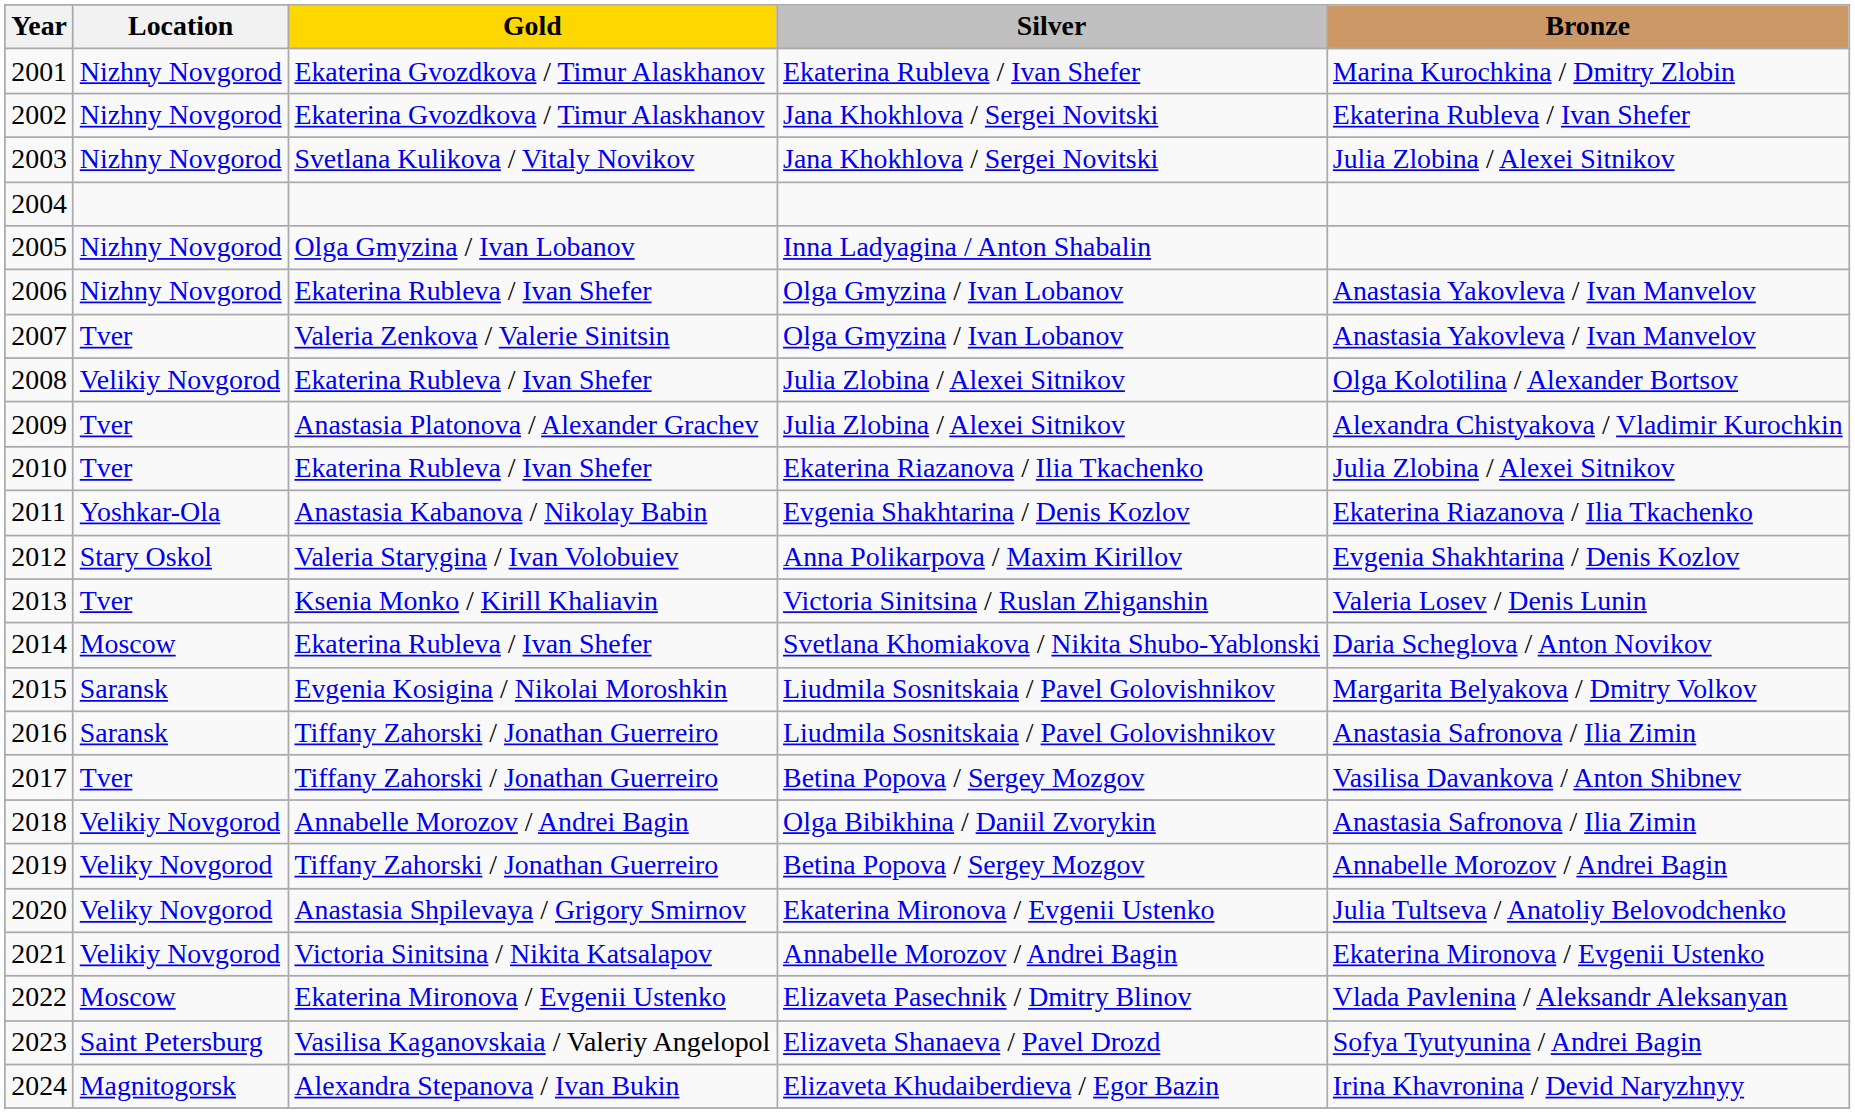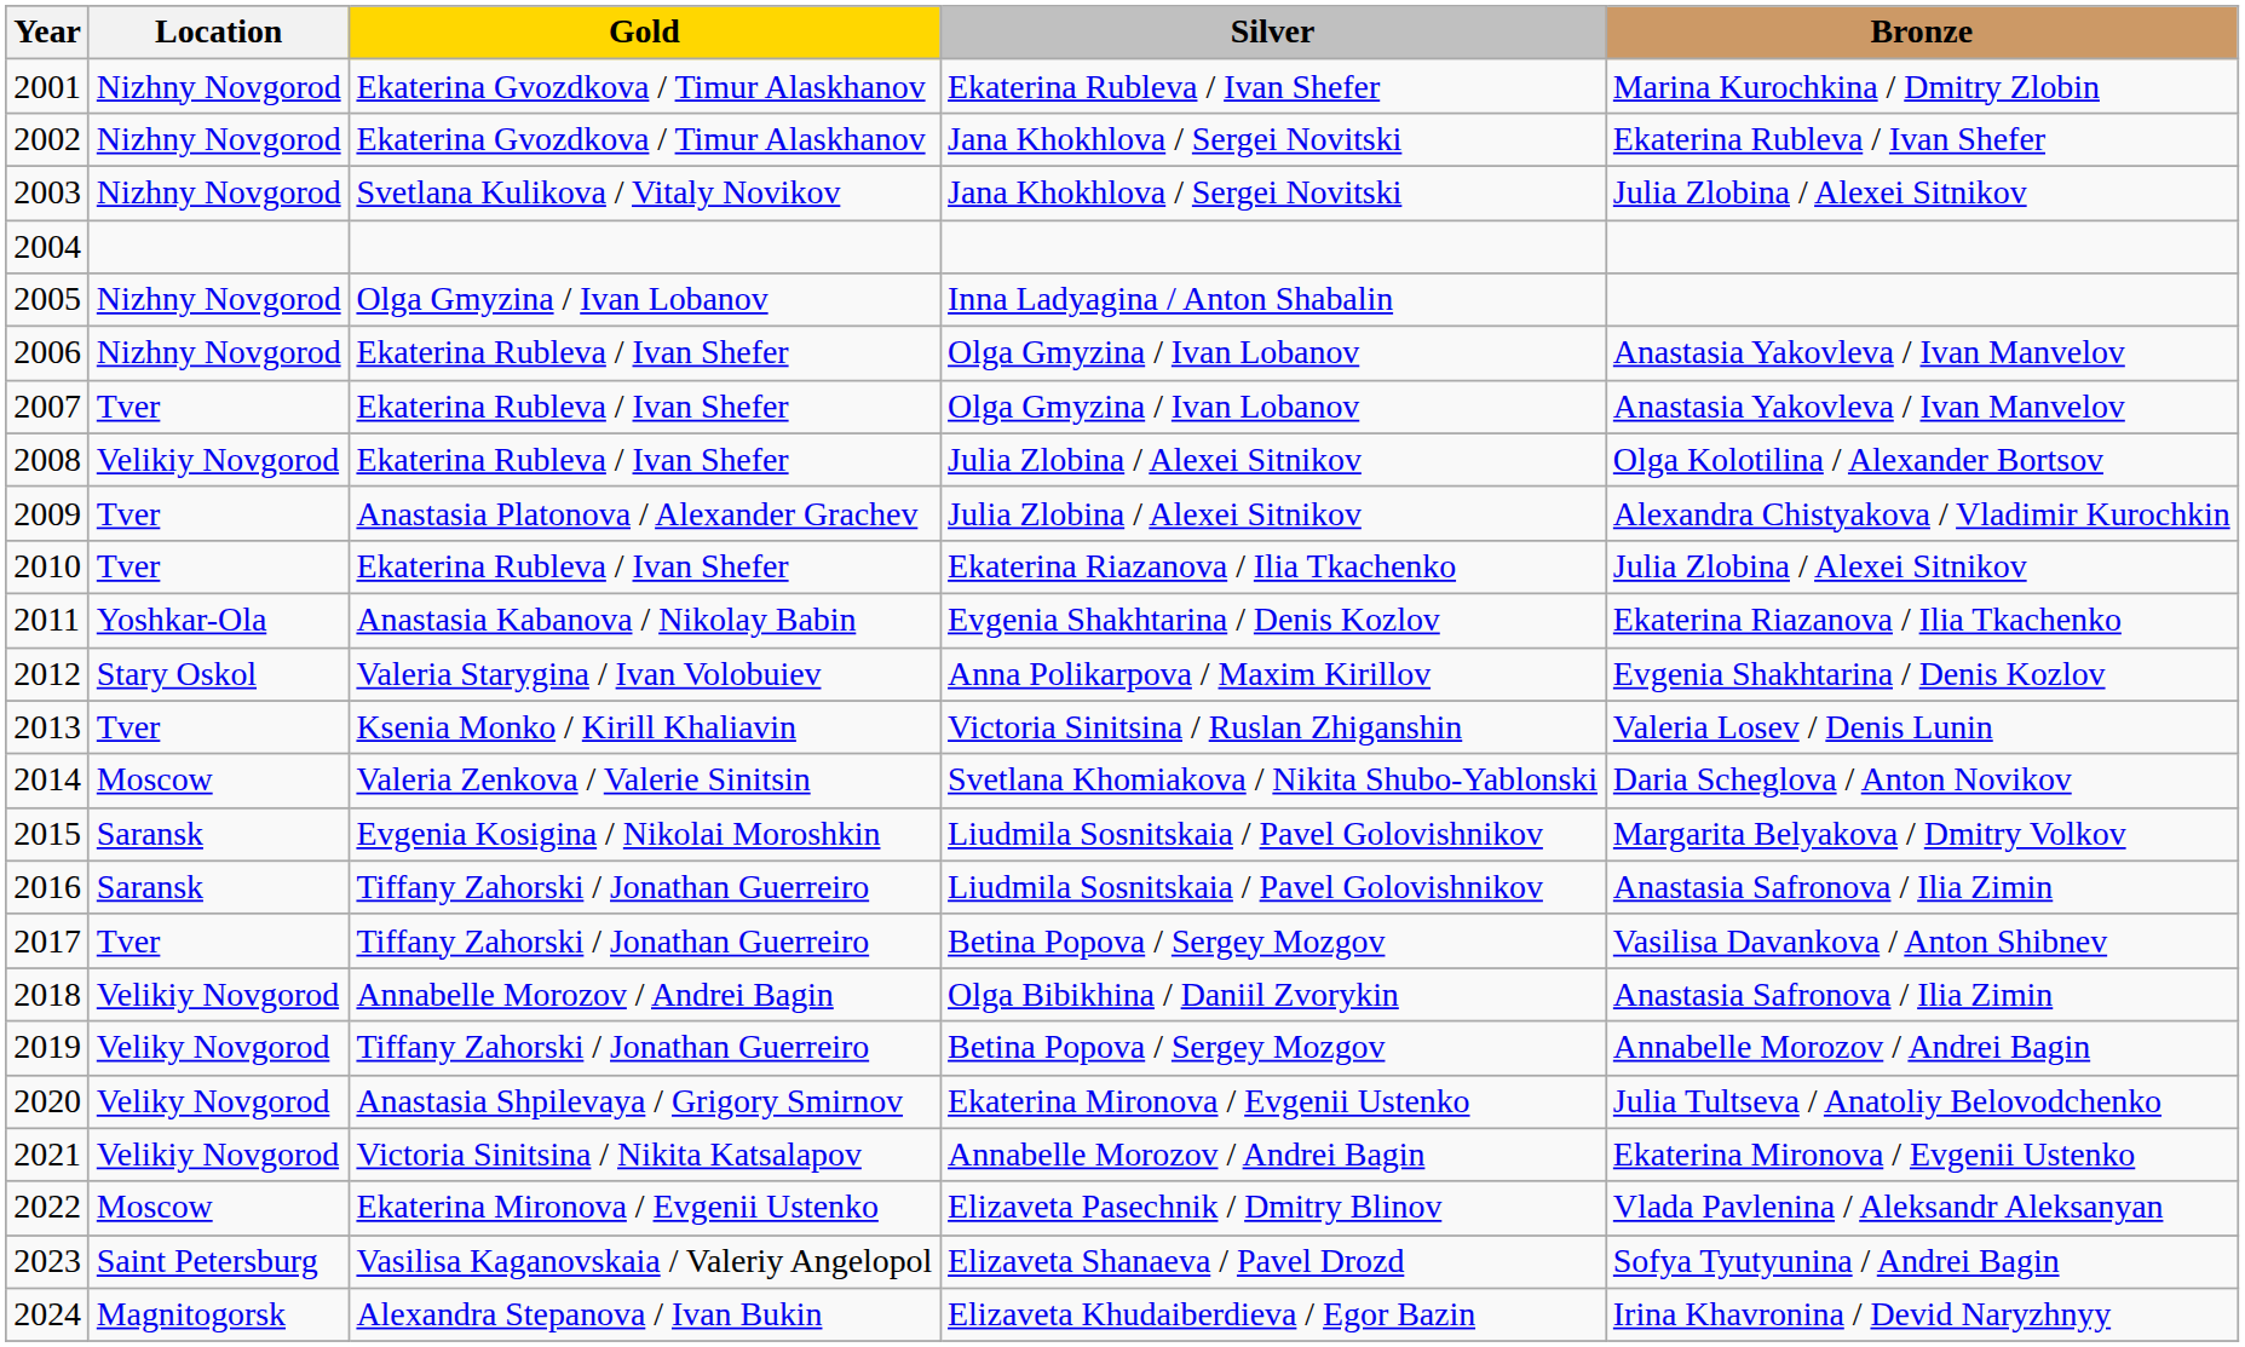 <table class="wikitable">
 <tr>
 <th>Year</th>
 <th>Location</th>
 <td align=center bgcolor=gold><strong>Gold</strong></td>
 <td align=center bgcolor=silver><strong>Silver</strong></td>
 <td align=center bgcolor=CC9966><strong>Bronze</strong></td>
 </tr>
 <tr>
 <td>2001</td>
 <td><a href='#'>Nizhny Novgorod</a></td>
 <td><a href='#'>Ekaterina Gvozdkova</a> / <a href='#'>Timur Alaskhanov</a></td>
 <td><a href='#'>Ekaterina Rubleva</a> / <a href='#'>Ivan Shefer</a></td>
 <td><a href='#'>Marina Kurochkina</a> / <a href='#'>Dmitry Zlobin</a></td>
 </tr>
 <tr>
 <td>2002</td>
 <td><a href='#'>Nizhny Novgorod</a></td>
 <td><a href='#'>Ekaterina Gvozdkova</a> / <a href='#'>Timur Alaskhanov</a></td>
 <td><a href='#'>Jana Khokhlova</a> / <a href='#'>Sergei Novitski</a></td>
 <td><a href='#'>Ekaterina Rubleva</a> / <a href='#'>Ivan Shefer</a></td>
 </tr>
 <tr>
 <td>2003</td>
 <td><a href='#'>Nizhny Novgorod</a></td>
 <td><a href='#'>Svetlana Kulikova</a> / <a href='#'>Vitaly Novikov</a></td>
 <td><a href='#'>Jana Khokhlova</a> / <a href='#'>Sergei Novitski</a></td>
 <td><a href='#'>Julia Zlobina</a> / <a href='#'>Alexei Sitnikov</a></td>
 </tr>
 <tr>
 <td>2004</td>
 <td></td>
 <td></td>
 <td></td>
 </tr>
 <tr>
 <td>2005</td>
 <td><a href='#'>Nizhny Novgorod</a></td>
 <td><a href='#'>Olga Gmyzina</a> / <a href='#'>Ivan Lobanov</a></td>
 <td><a href='#'>Inna Ladyagina / Anton Shabalin</a></td>
 <td></td>
 </tr>
 <tr>
 <td>2006</td>
 <td><a href='#'>Nizhny Novgorod</a></td>
 <td><a href='#'>Ekaterina Rubleva</a> / <a href='#'>Ivan Shefer</a></td>
 <td><a href='#'>Olga Gmyzina</a> / <a href='#'>Ivan Lobanov</a></td>
 <td><a href='#'>Anastasia Yakovleva</a> / <a href='#'>Ivan Manvelov</a></td>
 </tr>
 <tr>
 <td>2007</td>
 <td><a href='#'>Tver</a></td>
-<td><a href='#'>Valeria Zenkova</a> / <a href='#'>Valerie Sinitsin</a></td>
+<td><a href='#'>Ekaterina Rubleva</a> / <a href='#'>Ivan Shefer</a></td>
 <td><a href='#'>Olga Gmyzina</a> / <a href='#'>Ivan Lobanov</a></td>
 <td><a href='#'>Anastasia Yakovleva</a> / <a href='#'>Ivan Manvelov</a></td>
 </tr>
 <tr>
 <td>2008</td>
 <td><a href='#'>Velikiy Novgorod</a></td>
 <td><a href='#'>Ekaterina Rubleva</a> / <a href='#'>Ivan Shefer</a></td>
 <td><a href='#'>Julia Zlobina</a> / <a href='#'>Alexei Sitnikov</a></td>
 <td><a href='#'>Olga Kolotilina</a> / <a href='#'>Alexander Bortsov</a></td>
 </tr>
 <tr>
 <td>2009</td>
 <td><a href='#'>Tver</a></td>
 <td><a href='#'>Anastasia Platonova</a> / <a href='#'>Alexander Grachev</a></td>
 <td><a href='#'>Julia Zlobina</a> / <a href='#'>Alexei Sitnikov</a></td>
 <td><a href='#'>Alexandra Chistyakova</a> / <a href='#'>Vladimir Kurochkin</a></td>
 </tr>
 <tr>
 <td>2010</td>
 <td><a href='#'>Tver</a></td>
 <td><a href='#'>Ekaterina Rubleva</a> / <a href='#'>Ivan Shefer</a></td>
 <td><a href='#'>Ekaterina Riazanova</a> / <a href='#'>Ilia Tkachenko</a></td>
 <td><a href='#'>Julia Zlobina</a> / <a href='#'>Alexei Sitnikov</a></td>
 </tr>
 <tr>
 <td>2011</td>
 <td><a href='#'>Yoshkar-Ola</a></td>
 <td><a href='#'>Anastasia Kabanova</a> / <a href='#'>Nikolay Babin</a></td>
 <td><a href='#'>Evgenia Shakhtarina</a> / <a href='#'>Denis Kozlov</a></td>
 <td><a href='#'>Ekaterina Riazanova</a> / <a href='#'>Ilia Tkachenko</a></td>
 </tr>
 <tr>
 <td>2012</td>
 <td><a href='#'>Stary Oskol</a></td>
 <td><a href='#'>Valeria Starygina</a> / <a href='#'>Ivan Volobuiev</a></td>
 <td><a href='#'>Anna Polikarpova</a> / <a href='#'>Maxim Kirillov</a></td>
 <td><a href='#'>Evgenia Shakhtarina</a> / <a href='#'>Denis Kozlov</a></td>
 </tr>
 <tr>
 <td>2013</td>
 <td><a href='#'>Tver</a></td>
 <td><a href='#'>Ksenia Monko</a> / <a href='#'>Kirill Khaliavin</a></td>
 <td><a href='#'>Victoria Sinitsina</a> / <a href='#'>Ruslan Zhiganshin</a></td>
 <td><a href='#'>Valeria Losev</a> / <a href='#'>Denis Lunin</a></td>
 </tr>
 <tr>
 <td>2014</td>
 <td><a href='#'>Moscow</a></td>
-<td><a href='#'>Ekaterina Rubleva</a> / <a href='#'>Ivan Shefer</a></td>
+<td><a href='#'>Valeria Zenkova</a> / <a href='#'>Valerie Sinitsin</a></td>
 <td><a href='#'>Svetlana Khomiakova</a> / <a href='#'>Nikita Shubo-Yablonski</a></td>
 <td><a href='#'>Daria Scheglova</a> / <a href='#'>Anton Novikov</a></td>
 </tr>
 <tr>
 <td>2015</td>
 <td><a href='#'>Saransk</a></td>
 <td><a href='#'>Evgenia Kosigina</a> / <a href='#'>Nikolai Moroshkin</a></td>
 <td><a href='#'>Liudmila Sosnitskaia</a> / <a href='#'>Pavel Golovishnikov</a></td>
 <td><a href='#'>Margarita Belyakova</a> / <a href='#'>Dmitry Volkov</a></td>
 </tr>
 <tr>
 <td>2016</td>
 <td><a href='#'>Saransk</a></td>
 <td><a href='#'>Tiffany Zahorski</a> / <a href='#'>Jonathan Guerreiro</a></td>
 <td><a href='#'>Liudmila Sosnitskaia</a> / <a href='#'>Pavel Golovishnikov</a></td>
 <td><a href='#'>Anastasia Safronova</a> / <a href='#'>Ilia Zimin</a></td>
 </tr>
 <tr>
 <td>2017</td>
 <td><a href='#'>Tver</a></td>
 <td><a href='#'>Tiffany Zahorski</a> / <a href='#'>Jonathan Guerreiro</a></td>
 <td><a href='#'>Betina Popova</a> / <a href='#'>Sergey Mozgov</a></td>
 <td><a href='#'>Vasilisa Davankova</a> / <a href='#'>Anton Shibnev</a></td>
 </tr>
 <tr>
 <td>2018</td>
 <td><a href='#'>Velikiy Novgorod</a></td>
 <td><a href='#'>Annabelle Morozov</a> / <a href='#'>Andrei Bagin</a></td>
 <td><a href='#'>Olga Bibikhina</a> / <a href='#'>Daniil Zvorykin</a></td>
 <td><a href='#'>Anastasia Safronova</a> / <a href='#'>Ilia Zimin</a></td>
 </tr>
 <tr>
 <td>2019</td>
 <td><a href='#'>Veliky Novgorod</a></td>
 <td><a href='#'>Tiffany Zahorski</a> / <a href='#'>Jonathan Guerreiro</a></td>
 <td><a href='#'>Betina Popova</a> / <a href='#'>Sergey Mozgov</a></td>
 <td><a href='#'>Annabelle Morozov</a> / <a href='#'>Andrei Bagin</a></td>
 </tr>
 <tr>
 <td>2020</td>
 <td><a href='#'>Veliky Novgorod</a></td>
 <td><a href='#'>Anastasia Shpilevaya</a> / <a href='#'>Grigory Smirnov</a></td>
 <td><a href='#'>Ekaterina Mironova</a> / <a href='#'>Evgenii Ustenko</a></td>
 <td><a href='#'>Julia Tultseva</a> / <a href='#'>Anatoliy Belovodchenko</a></td>
 </tr>
 <tr>
 <td>2021</td>
 <td><a href='#'>Velikiy Novgorod</a></td>
 <td><a href='#'>Victoria Sinitsina</a> / <a href='#'>Nikita Katsalapov</a></td>
 <td><a href='#'>Annabelle Morozov</a> / <a href='#'>Andrei Bagin</a></td>
 <td><a href='#'>Ekaterina Mironova</a> / <a href='#'>Evgenii Ustenko</a></td>
 </tr>
 <tr>
 <td>2022</td>
 <td><a href='#'>Moscow</a></td>
 <td><a href='#'>Ekaterina Mironova</a> / <a href='#'>Evgenii Ustenko</a></td>
 <td><a href='#'>Elizaveta Pasechnik</a> / <a href='#'>Dmitry Blinov</a></td>
 <td><a href='#'>Vlada Pavlenina</a> / <a href='#'>Aleksandr Aleksanyan</a></td>
 </tr>
 <tr>
 <td>2023</td>
 <td><a href='#'>Saint Petersburg</a></td>
 <td><a href='#'>Vasilisa Kaganovskaia</a> / Valeriy Angelopol</td>
 <td><a href='#'>Elizaveta Shanaeva</a> / <a href='#'>Pavel Drozd</a></td>
 <td><a href='#'>Sofya Tyutyunina</a> / <a href='#'>Andrei Bagin</a></td>
 </tr>
 <tr>
 <td>2024</td>
 <td><a href='#'>Magnitogorsk</a></td>
 <td><a href='#'>Alexandra Stepanova</a> / <a href='#'>Ivan Bukin</a></td>
 <td><a href='#'>Elizaveta Khudaiberdieva</a> / <a href='#'>Egor Bazin</a></td>
 <td><a href='#'>Irina Khavronina</a> / <a href='#'>Devid Naryzhnyy</a></td>
 </tr>
 </table>
